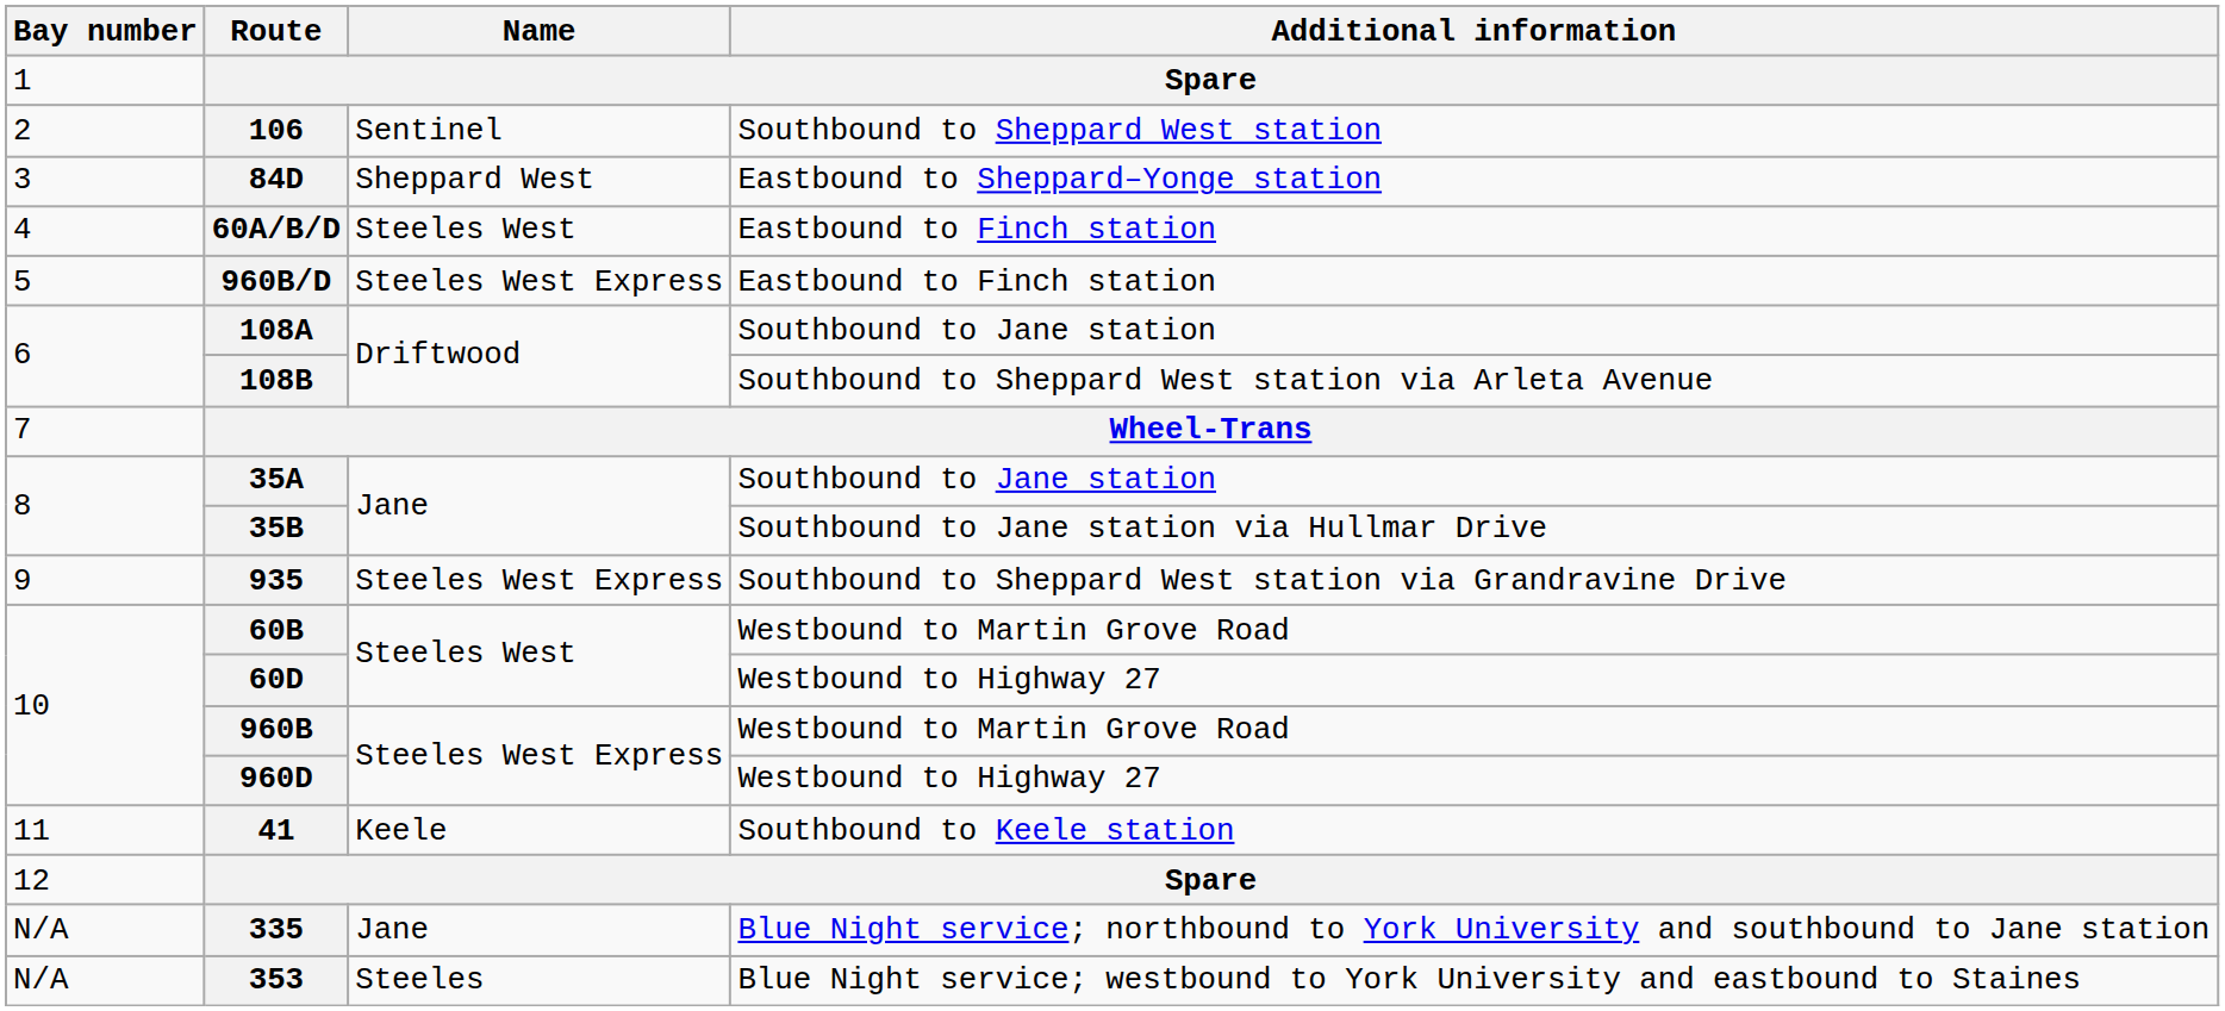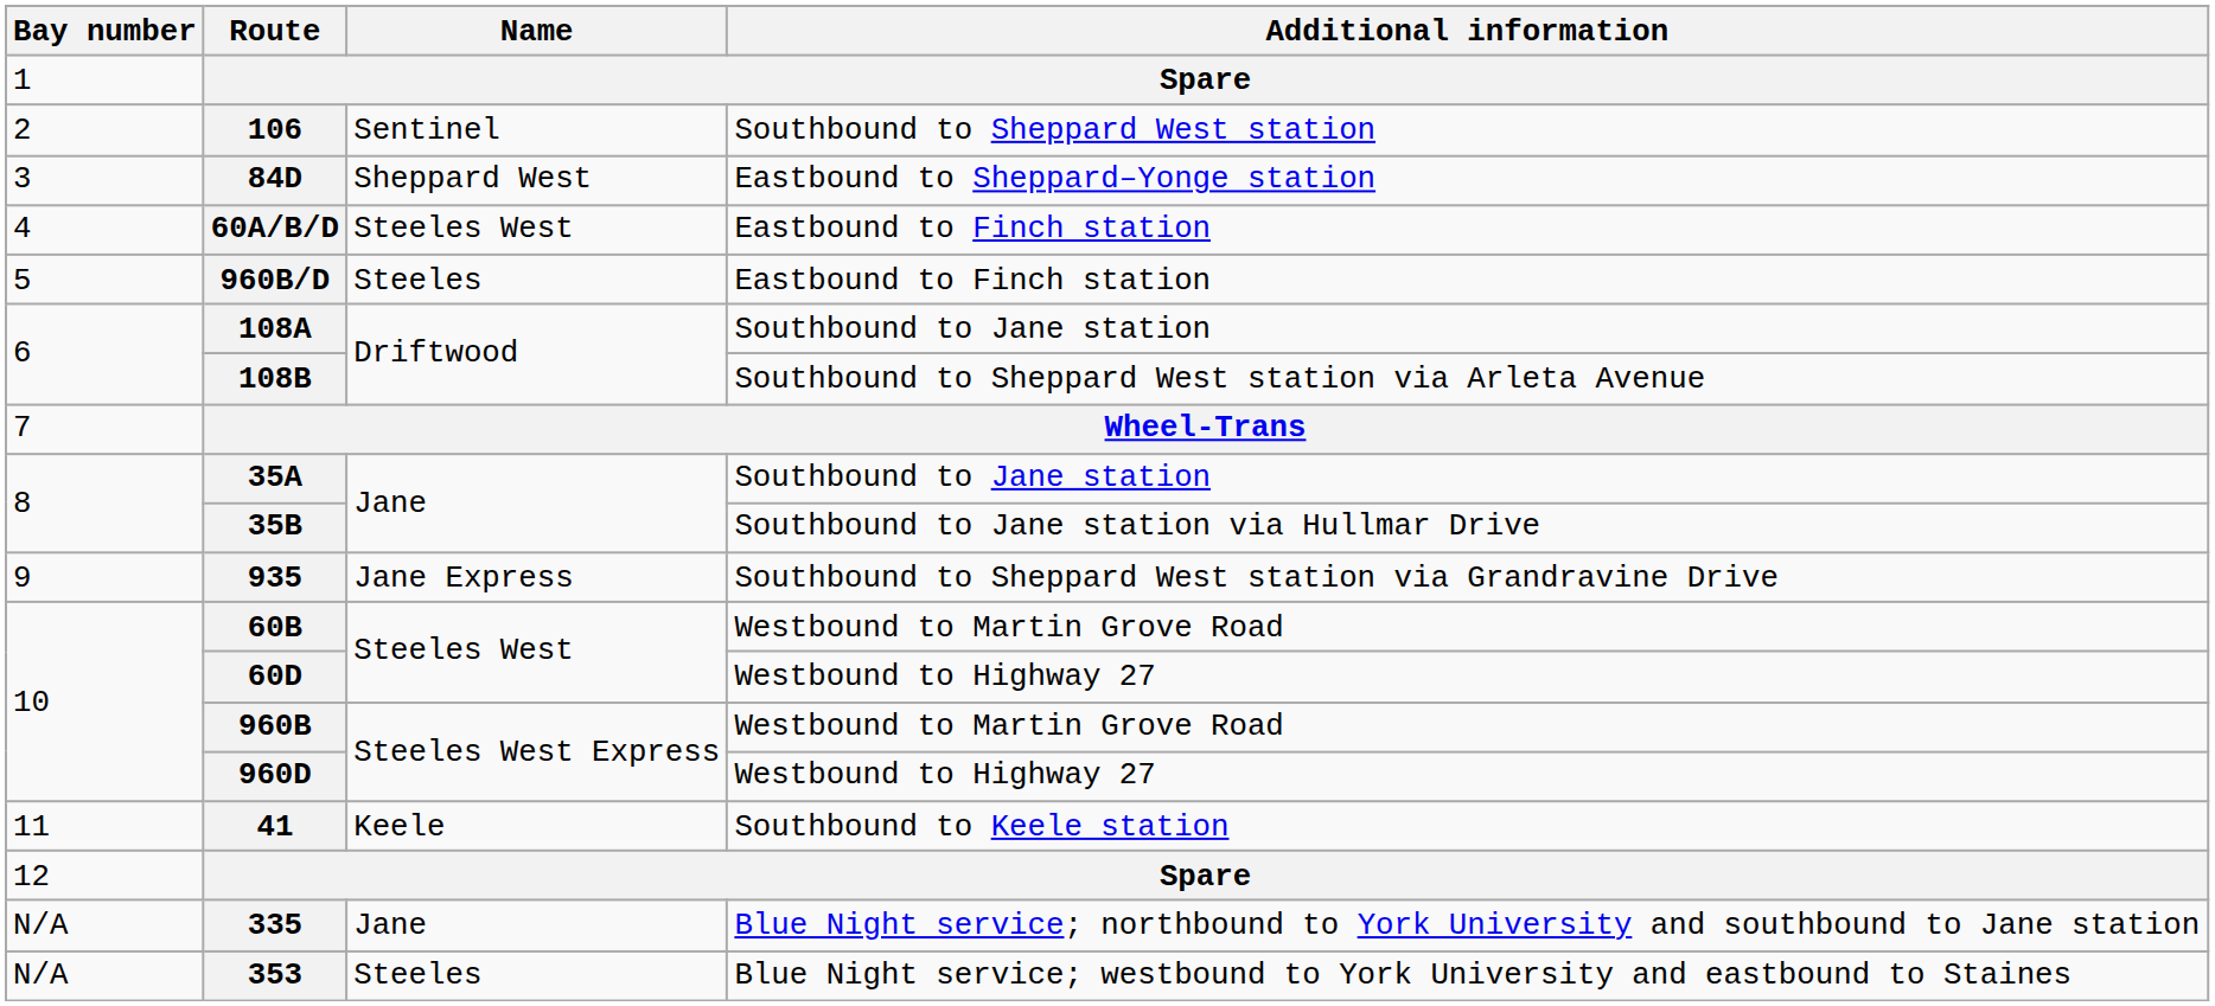 <table class="wikitable">
 <tr>
 <th>Bay number</th>
 <th>Route</th>
 <th>Name</th>
 <th>Additional information</th>
 </tr>
 <tr>
 <td>1</td>
 <th colspan="3">Spare</th>
 </tr>
 <tr>
 <td>2</td>
 <th>106</th>
 <td>Sentinel</td>
 <td>Southbound to <a href='#'>Sheppard West station</a></td>
 </tr>
 <tr>
 <td>3</td>
 <th>84D</th>
 <td>Sheppard West</td>
 <td>Eastbound to <a href='#'>Sheppard–Yonge station</a><br></td>
 </tr>
 <tr>
 <td>4</td>
 <th>60A/B/D</th>
 <td>Steeles West</td>
 <td>Eastbound to <a href='#'>Finch station</a></td>
 </tr>
 <tr>
 <td>5</td>
 <th>960B/D</th>
-<td>Steeles West Express</td>
+<td>Steeles</td>
 <td>Eastbound to Finch station</td>
 </tr>
 <tr>
 <td rowspan="2">6</td>
 <th>108A</th>
 <td rowspan="2">Driftwood</td>
 <td>Southbound to Jane station</td>
 </tr>
 <tr>
 <th>108B</th>
 <td>Southbound to Sheppard West station via Arleta Avenue</td>
 </tr>
 <tr>
 <td>7</td>
 <th colspan="3"><a href='#'>Wheel-Trans</a></th>
 </tr>
 <tr>
 <td rowspan="2">8</td>
 <th>35A</th>
 <td rowspan="2">Jane</td>
 <td>Southbound to <a href='#'>Jane station</a></td>
 </tr>
 <tr>
 <th>35B</th>
 <td>Southbound to Jane station via Hullmar Drive</td>
 </tr>
 <tr>
 <td>9</td>
 <th>935</th>
-<td>Steeles West Express</td>
+<td>Jane Express</td>
 <td>Southbound to Sheppard West station via Grandravine Drive</td>
 </tr>
 <tr>
 <td rowspan="4">10</td>
 <th>60B</th>
 <td rowspan="2">Steeles West</td>
 <td>Westbound to Martin Grove Road</td>
 </tr>
 <tr>
 <th>60D</th>
 <td>Westbound to Highway 27</td>
 </tr>
 <tr>
 <th>960B</th>
 <td rowspan="2">Steeles West Express</td>
 <td>Westbound to Martin Grove Road</td>
 </tr>
 <tr>
 <th>960D</th>
 <td>Westbound to Highway 27</td>
 </tr>
 <tr>
 <td>11</td>
 <th>41</th>
 <td>Keele</td>
 <td>Southbound to <a href='#'>Keele station</a></td>
 </tr>
 <tr>
 <td>12</td>
 <th colspan="3">Spare</th>
 </tr>
 <tr>
 <td>N/A</td>
 <th>335</th>
 <td>Jane</td>
 <td><a href='#'>Blue Night service</a>; northbound to <a href='#'>York University</a> and southbound to Jane station<br></td>
 </tr>
 <tr>
 <td>N/A</td>
 <th>353</th>
 <td>Steeles</td>
 <td>Blue Night service; westbound to York University and eastbound to Staines<br></td>
 </tr>
 </table>
